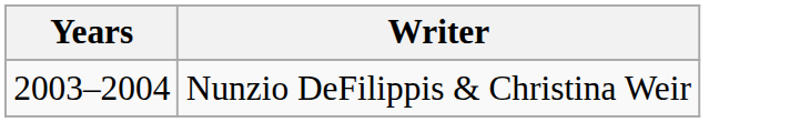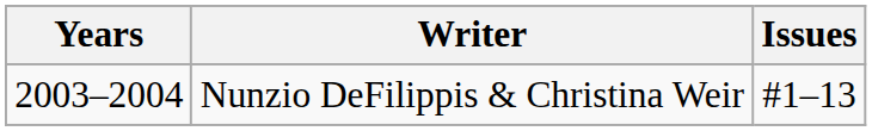 <table class="wikitable">
 <tr>
 <th>Years</th>
 <th>Writer</th>
+<th>Issues</th>
 </tr>
 <tr>
 <td align="center">2003–2004</td>
 <td align="center">Nunzio DeFilippis & Christina Weir</td>
+<td align="center">#1–13</td>
 </tr>
 </table>
